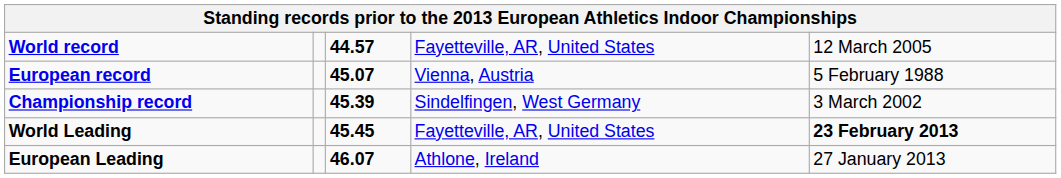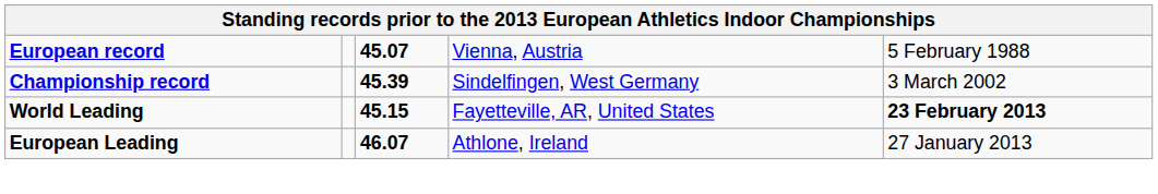 <table class="wikitable" width=75%>
 <tr>
 <th colspan="5">Standing records prior to the 2013 European Athletics Indoor Championships</th>
-</tr>
-<tr>
-<td><strong><a href='#'>World record</a></strong></td>
-<td></td>
-<td><strong>44.57</strong></td>
-<td><a href='#'>Fayetteville, AR</a>, <a href='#'>United States</a></td>
-<td>12 March 2005</td>
 </tr>
 <tr>
 <td><strong><a href='#'>European record</a></strong></td>
 <td></td>
 <td><strong>45.07</strong></td>
 <td><a href='#'>Vienna</a>, <a href='#'>Austria</a></td>
 <td>5 February 1988</td>
 </tr>
 <tr>
 <td><strong><a href='#'>Championship record</a></strong></td>
 <td></td>
 <td><strong>45.39</strong></td>
 <td><a href='#'>Sindelfingen</a>, <a href='#'>West Germany</a></td>
 <td>3 March 2002</td>
 </tr>
 <tr>
 <td><strong>World Leading</strong></td>
 <td></td>
-<td><strong>45.45</strong></td>
+<td><strong>45.15</strong></td>
 <td><a href='#'>Fayetteville, AR</a>, <a href='#'>United States</a></td>
 <td><strong>23 February 2013</strong></td>
 </tr>
 <tr>
 <td><strong>European Leading</strong></td>
 <td></td>
 <td><strong>46.07</strong></td>
 <td><a href='#'>Athlone</a>, <a href='#'>Ireland</a></td>
 <td>27 January 2013</td>
 </tr>
 </table>
